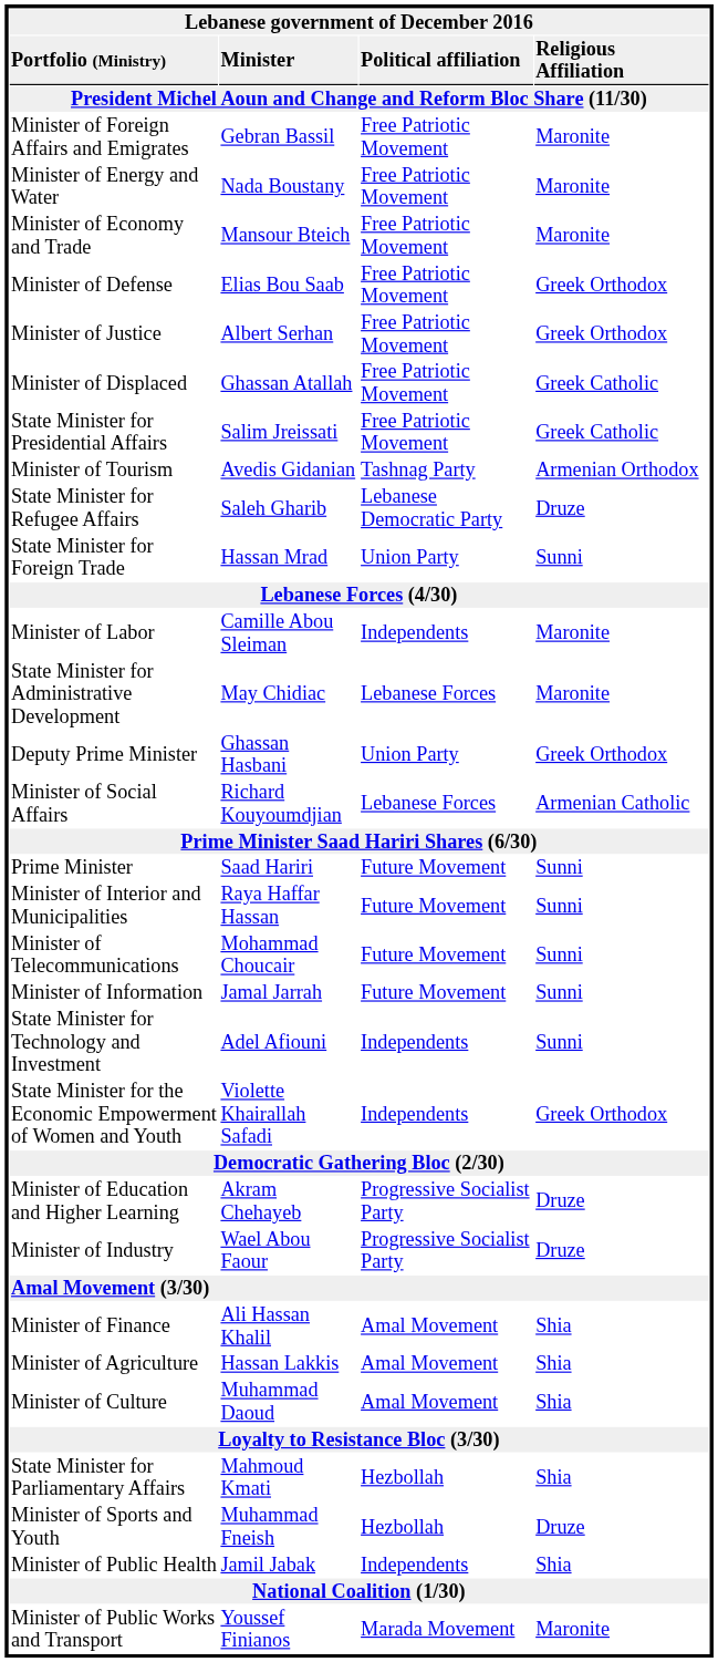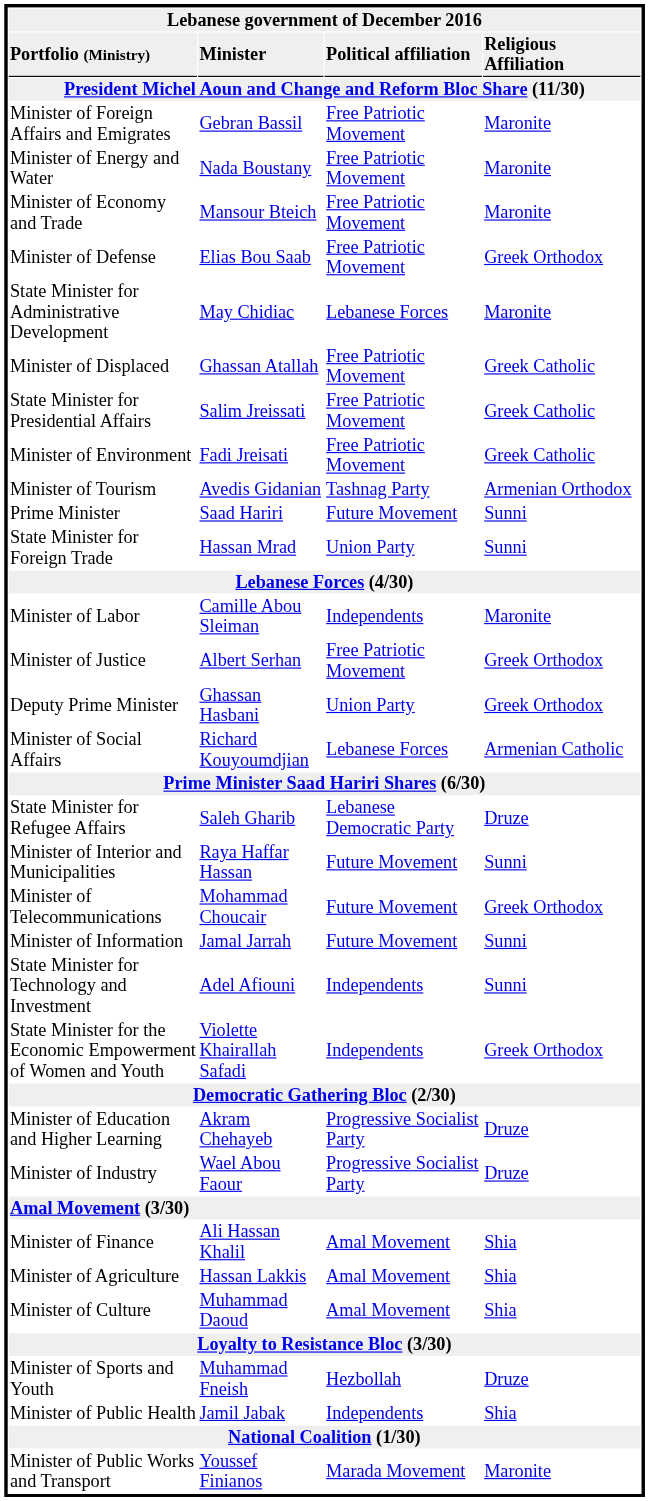 <table width="90%" border="0" align="center" cellpadding=1 cellspacing=1 style="margin:2px; border:3px solid;">
 <tr>
 <td colspan=4 style="text-align:center; background:#efefef"><strong>Lebanese government of December 2016</strong></td>
 </tr>
 <tr>
 <td td width="30%" style="border-bottom:1px solid; background:#efefef;"><strong>Portfolio <small>(Ministry)</small></strong></td>
 <td td width="20%" style="border-bottom:1px solid; background:#efefef;"><strong>Minister</strong></td>
 <td td width="25%" style="border-bottom:1px solid; background:#efefef;"><strong>Political affiliation</strong></td>
 <td td width="25%" style="border-bottom:1px solid; background:#efefef;"><strong>Religious Affiliation</strong></td>
 </tr>
 <tr>
 <td colspan="4" style="text-align:center;background:#efefef" clospan="4"><strong><a href='#'>President Michel Aoun and Change and Reform Bloc Share</a> (11/30)</strong></td>
 </tr>
 <tr>
 <td>Minister of Foreign Affairs and Emigrates</td>
 <td><a href='#'>Gebran Bassil</a></td>
 <td> <a href='#'>Free Patriotic Movement</a></td>
 <td><a href='#'>Maronite</a></td>
 </tr>
 <tr>
 <td>Minister of Energy and Water</td>
 <td><a href='#'>Nada Boustany</a></td>
 <td> <a href='#'>Free Patriotic Movement</a></td>
 <td><a href='#'>Maronite</a></td>
 </tr>
 <tr>
 <td>Minister of Economy and Trade</td>
 <td><a href='#'>Mansour Bteich</a></td>
 <td> <a href='#'>Free Patriotic Movement</a></td>
 <td><a href='#'>Maronite</a></td>
 </tr>
 <tr>
 <td>Minister of Defense</td>
 <td><a href='#'>Elias Bou Saab</a></td>
 <td> <a href='#'>Free Patriotic Movement</a></td>
 <td><a href='#'>Greek Orthodox</a></td>
 </tr>
 <tr>
-<td>Minister of Justice</td>
-<td><a href='#'>Albert Serhan</a></td>
-<td> <a href='#'>Free Patriotic Movement</a></td>
-<td><a href='#'>Greek Orthodox</a></td>
+<td>State Minister for Administrative Development</td>
+<td><a href='#'>May Chidiac</a></td>
+<td> <a href='#'>Lebanese Forces</a></td>
+<td><a href='#'>Maronite</a></td>
 </tr>
 <tr>
 <td>Minister of Displaced</td>
 <td><a href='#'>Ghassan Atallah</a></td>
 <td> <a href='#'>Free Patriotic Movement</a></td>
 <td><a href='#'>Greek Catholic</a></td>
 </tr>
 <tr>
 <td>State Minister for Presidential Affairs</td>
 <td><a href='#'>Salim Jreissati</a></td>
 <td> <a href='#'>Free Patriotic Movement</a></td>
 <td><a href='#'>Greek Catholic</a></td>
 </tr>
 <tr>
+<td>Minister of Environment</td>
+<td><a href='#'>Fadi Jreisati</a></td>
+<td> <a href='#'>Free Patriotic Movement</a></td>
+<td><a href='#'>Greek Catholic</a></td>
+</tr>
+<tr>
 <td>Minister of Tourism</td>
 <td><a href='#'>Avedis Gidanian</a></td>
 <td> <a href='#'>Tashnag Party</a></td>
 <td><a href='#'>Armenian Orthodox</a></td>
 </tr>
 <tr>
-<td>State Minister for Refugee Affairs</td>
-<td><a href='#'>Saleh Gharib</a></td>
-<td> <a href='#'>Lebanese Democratic Party</a></td>
-<td><a href='#'>Druze</a></td>
+<td>Prime Minister</td>
+<td><a href='#'>Saad Hariri</a></td>
+<td> <a href='#'>Future Movement</a></td>
+<td><a href='#'>Sunni</a></td>
 </tr>
 <tr>
 <td>State Minister for Foreign Trade</td>
 <td><a href='#'>Hassan Mrad</a></td>
 <td> <a href='#'>Union Party</a></td>
 <td><a href='#'>Sunni</a></td>
 </tr>
 <tr>
 <td colspan="4" style="text-align:center;background:#efefef" clopsan="4"><strong><a href='#'>Lebanese Forces</a> (4/30)</strong></td>
 </tr>
 <tr>
 <td>Minister of Labor</td>
 <td><a href='#'>Camille Abou Sleiman</a></td>
 <td> <a href='#'>Independents</a></td>
 <td><a href='#'>Maronite</a></td>
 </tr>
 <tr>
-<td>State Minister for Administrative Development</td>
-<td><a href='#'>May Chidiac</a></td>
-<td> <a href='#'>Lebanese Forces</a></td>
-<td><a href='#'>Maronite</a></td>
+<td>Minister of Justice</td>
+<td><a href='#'>Albert Serhan</a></td>
+<td> <a href='#'>Free Patriotic Movement</a></td>
+<td><a href='#'>Greek Orthodox</a></td>
 </tr>
 <tr>
 <td>Deputy Prime Minister</td>
 <td><a href='#'>Ghassan Hasbani</a></td>
 <td> <a href='#'>Union Party</a></td>
 <td><a href='#'>Greek Orthodox</a></td>
 </tr>
 <tr>
 <td>Minister of Social Affairs</td>
 <td><a href='#'>Richard Kouyoumdjian</a></td>
 <td> <a href='#'>Lebanese Forces</a></td>
 <td><a href='#'>Armenian Catholic</a></td>
 </tr>
 <tr>
 <td colspan="4" style="text-align:center;background:#efefef" clospan="4"><strong><a href='#'>Prime Minister Saad Hariri Shares</a> (6/30)</strong></td>
 </tr>
 <tr>
-<td>Prime Minister</td>
-<td><a href='#'>Saad Hariri</a></td>
-<td> <a href='#'>Future Movement</a></td>
-<td><a href='#'>Sunni</a></td>
+<td>State Minister for Refugee Affairs</td>
+<td><a href='#'>Saleh Gharib</a></td>
+<td> <a href='#'>Lebanese Democratic Party</a></td>
+<td><a href='#'>Druze</a></td>
 </tr>
 <tr>
 <td>Minister of Interior and Municipalities</td>
 <td><a href='#'>Raya Haffar Hassan</a></td>
 <td> <a href='#'>Future Movement</a></td>
 <td><a href='#'>Sunni</a></td>
 </tr>
 <tr>
 <td>Minister of Telecommunications</td>
 <td><a href='#'>Mohammad Choucair</a></td>
 <td> <a href='#'>Future Movement</a></td>
-<td><a href='#'>Sunni</a></td>
+<td><a href='#'>Greek Orthodox</a></td>
 </tr>
 <tr>
 <td>Minister of Information</td>
 <td><a href='#'>Jamal Jarrah</a></td>
 <td> <a href='#'>Future Movement</a></td>
 <td><a href='#'>Sunni</a></td>
 </tr>
 <tr>
 <td>State Minister for Technology and Investment</td>
 <td><a href='#'>Adel Afiouni</a></td>
 <td> <a href='#'>Independents</a></td>
 <td><a href='#'>Sunni</a></td>
 </tr>
 <tr>
 <td>State Minister for the Economic Empowerment of Women and Youth</td>
 <td><a href='#'>Violette Khairallah Safadi</a></td>
 <td> <a href='#'>Independents</a></td>
 <td><a href='#'>Greek Orthodox</a></td>
 </tr>
 <tr>
 <td colspan="4" style="text-align:center;background:#efefef" clospan="4"><strong><a href='#'>Democratic Gathering Bloc</a> (2/30)</strong></td>
 </tr>
 <tr>
 <td>Minister of Education and Higher Learning</td>
 <td><a href='#'>Akram Chehayeb</a></td>
 <td> <a href='#'>Progressive Socialist Party</a></td>
 <td><a href='#'>Druze</a></td>
 </tr>
 <tr>
 <td>Minister of Industry</td>
 <td><a href='#'>Wael Abou Faour</a></td>
 <td> <a href='#'>Progressive Socialist Party</a></td>
 <td><a href='#'>Druze</a></td>
 </tr>
 <tr>
 <td colspan="4" style="text-align:centre;background:#efefef" clospan="4"><strong><a href='#'>Amal Movement</a> (3/30)</strong></td>
 </tr>
 <tr>
 <td>Minister of Finance</td>
 <td><a href='#'>Ali Hassan Khalil</a></td>
 <td> <a href='#'>Amal Movement</a></td>
 <td><a href='#'>Shia</a></td>
 </tr>
 <tr>
 <td>Minister of Agriculture</td>
 <td><a href='#'>Hassan Lakkis</a></td>
 <td> <a href='#'>Amal Movement</a></td>
 <td><a href='#'>Shia</a></td>
 </tr>
 <tr>
 <td>Minister of Culture</td>
 <td><a href='#'>Muhammad Daoud</a></td>
 <td> <a href='#'>Amal Movement</a></td>
 <td><a href='#'>Shia</a></td>
 </tr>
 <tr>
 <td colspan="4" style="text-align:center;background:#efefef" clospan="4"><strong><a href='#'>Loyalty to Resistance Bloc</a> (3/30)</strong></td>
 </tr>
 <tr>
-<td>State Minister for Parliamentary Affairs</td>
-<td><a href='#'>Mahmoud Kmati</a></td>
-<td> <a href='#'>Hezbollah</a></td>
-<td><a href='#'>Shia</a></td>
-</tr>
-<tr>
 <td>Minister of Sports and Youth</td>
 <td><a href='#'>Muhammad Fneish</a></td>
 <td> <a href='#'>Hezbollah</a></td>
 <td><a href='#'>Druze</a></td>
 </tr>
 <tr>
 <td>Minister of Public Health</td>
 <td><a href='#'>Jamil Jabak</a></td>
 <td> <a href='#'>Independents</a></td>
 <td><a href='#'>Shia</a></td>
 </tr>
 <tr>
 <td colspan="4" style="text-align:center;background:#efefef" clospan="4"><strong><a href='#'>National Coalition</a> (1/30)</strong></td>
 </tr>
 <tr>
 <td>Minister of Public Works and Transport</td>
 <td><a href='#'>Youssef Finianos</a></td>
 <td> <a href='#'>Marada Movement</a></td>
 <td><a href='#'>Maronite</a></td>
 </tr>
 </table>
